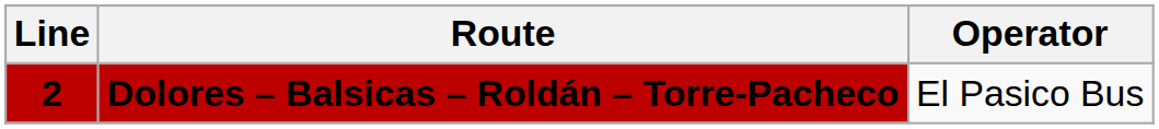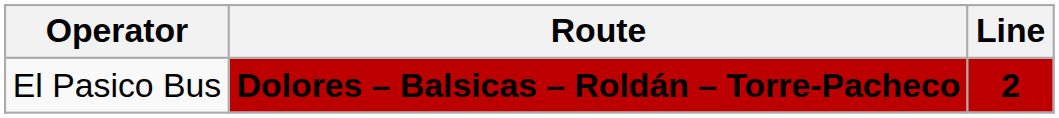 <table class="wikitable" border="1">
 <tr>
+<th>Operator</th>
+<th>Route</th>
 <th>Line</th>
-<th>Route</th>
-<th>Operator</th>
 </tr>
 <tr align="center">
+<td>El Pasico Bus</td>
+<td style="background:#bc0000"><strong><span>Dolores – Balsicas – Roldán – Torre-Pacheco</span></strong></td>
 <td style="background:#bc0000"><strong><span>2</span></strong></td>
-<td style="background:#bc0000"><strong><span>Dolores – Balsicas – Roldán – Torre-Pacheco</span></strong></td>
-<td>El Pasico Bus</td>
 </tr>
 </table>
